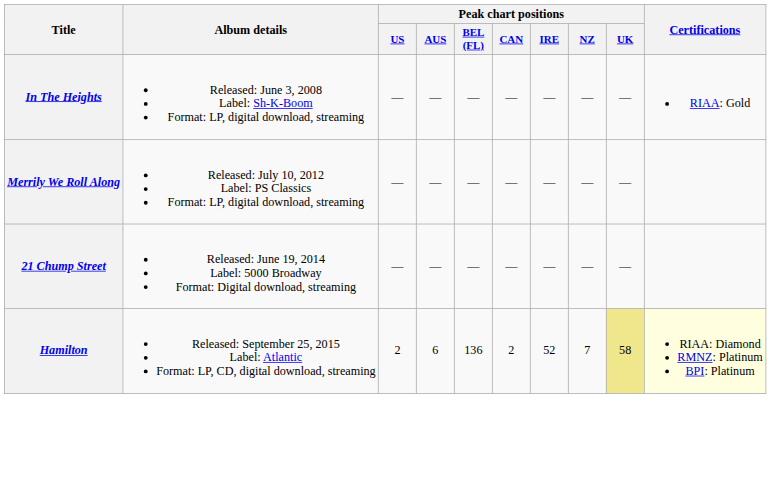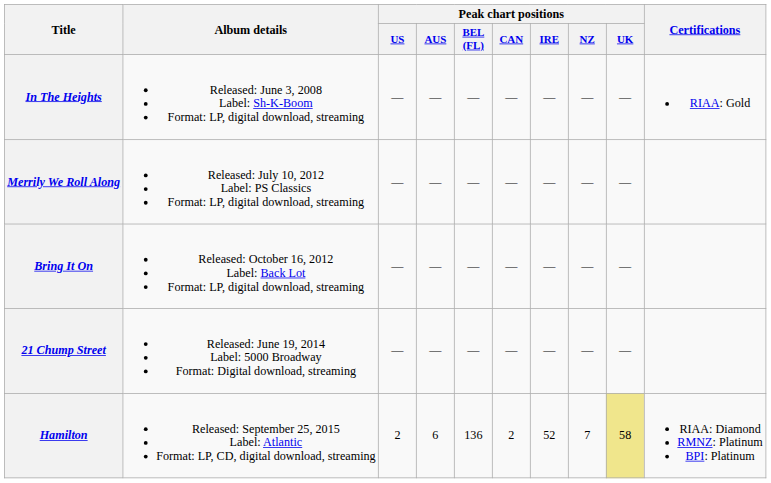 <table class="wikitable plainrowheaders" style="text-align:center;">
 <tr>
 <th rowspan="2">Title</th>
 <th rowspan="2">Album details</th>
 <th scope="col" colspan="7">Peak chart positions</th>
 <th rowspan="2"><a href='#'>Certifications</a></th>
 </tr>
 <tr>
 <th style="width:3em;font-size:90%"><a href='#'>US</a><br></th>
 <th style="width:3em;font-size:90%"><a href='#'>AUS</a><br></th>
 <th style="width:3em;font-size:90%"><a href='#'>BEL<br>(FL)</a><br></th>
 <th style="width:3em;font-size:90%"><a href='#'>CAN</a><br></th>
 <th style="width:3em;font-size:90%"><a href='#'>IRE</a><br></th>
 <th style="width:3em;font-size:90%"><a href='#'>NZ</a><br></th>
 <th style="width:3em;font-size:90%"><a href='#'>UK</a><br></th>
 </tr>
 <tr>
 <th scope="row"><em><a href='#'>In The Heights</a></em></th>
 <td><br><ul><li>Released: June 3, 2008</li><li>Label: <a href='#'>Sh-K-Boom</a></li><li>Format: LP, digital download, streaming</li></ul></td>
 <td>—</td>
 <td>—</td>
 <td>—</td>
 <td>—</td>
 <td>—</td>
 <td>—</td>
 <td>—</td>
 <td><br><ul><li><a href='#'>RIAA</a>: Gold</li></ul></td>
 </tr>
 <tr>
 <th scope="row"><em><a href='#'>Merrily We Roll Along</a></em></th>
 <td><br><ul><li>Released: July 10, 2012</li><li>Label: PS Classics</li><li>Format: LP, digital download, streaming</li></ul></td>
 <td>—</td>
 <td>—</td>
 <td>—</td>
 <td>—</td>
 <td>—</td>
 <td>—</td>
 <td>—</td>
 <td></td>
 </tr>
 <tr>
+<th scope="row"><em><a href='#'>Bring It On</a></em></th>
+<td><br><ul><li>Released: October 16, 2012</li><li>Label: <a href='#'>Back Lot</a></li><li>Format: LP, digital download, streaming</li></ul></td>
+<td>—</td>
+<td>—</td>
+<td>—</td>
+<td>—</td>
+<td>—</td>
+<td>—</td>
+<td>—</td>
+<td></td>
+</tr>
+<tr>
 <th scope="row"><em><a href='#'>21 Chump Street</a></em></th>
 <td><br><ul><li>Released: June 19, 2014</li><li>Label: 5000 Broadway</li><li>Format: Digital download, streaming</li></ul></td>
 <td>—</td>
 <td>—</td>
 <td>—</td>
 <td>—</td>
 <td>—</td>
 <td>—</td>
 <td>—</td>
 <td></td>
 </tr>
 <tr>
 <th scope="row"><em><a href='#'>Hamilton</a></em></th>
 <td><br><ul><li>Released: September 25, 2015</li><li>Label: <a href='#'>Atlantic</a></li><li>Format: LP, CD, digital download, streaming</li></ul></td>
 <td>2</td>
 <td>6</td>
 <td>136</td>
 <td>2</td>
 <td>52</td>
 <td>7</td>
 <td style="background: khaki;">58</td>
-<td style="background: lightyellow;"><br><ul><li>RIAA: Diamond</li><li><a href='#'>RMNZ</a>: Platinum</li><li><a href='#'>BPI</a>: Platinum</li></ul></td>
+<td><br><ul><li>RIAA: Diamond</li><li><a href='#'>RMNZ</a>: Platinum</li><li><a href='#'>BPI</a>: Platinum</li></ul></td>
 </tr>
 </table>
